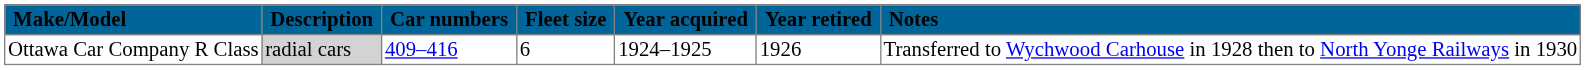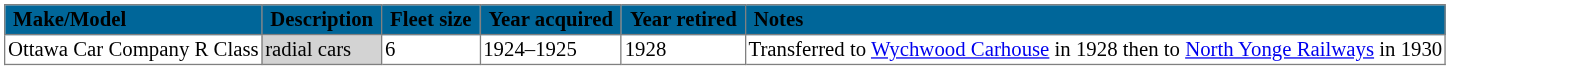 <table border="1" cellspacing="1" cellpadding="2" style="border-collapse: collapse;">
 <tr ---- bgcolor=#006699>
 <td><strong><span> Make/Model </span></strong></td>
 <td><strong><span> Description </span></strong></td>
-<td><strong><span> Car numbers </span></strong></td>
 <td><strong><span> Fleet size </span></strong></td>
 <td><strong><span> Year acquired </span></strong></td>
 <td><strong><span> Year retired </span></strong></td>
 <td><strong><span> Notes </span></strong></td>
 </tr>
 <tr>
 <td>Ottawa Car Company R Class</td>
 <td style="background: lightgrey;">radial cars</td>
-<td><a href='#'>409–416</a></td>
 <td>6</td>
 <td>1924–1925</td>
-<td>1926</td>
+<td>1928</td>
 <td>Transferred to <a href='#'>Wychwood Carhouse</a> in 1928 then to <a href='#'>North Yonge Railways</a> in 1930</td>
 </tr>
 </table>
